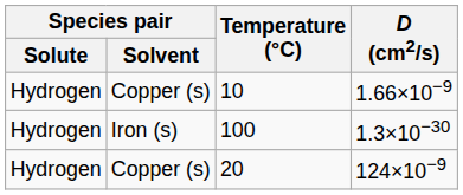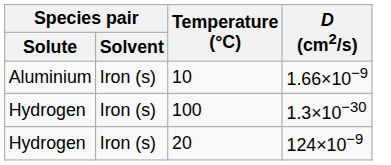 <table class="wikitable sortable">
 <tr>
 <th colspan=2>Species pair</th>
 <th rowspan=2>Temperature <br>(°C)</th>
 <th rowspan=2><em>D</em> <br>(cm<sup>2</sup>/s)</th>
 </tr>
 <tr>
 <th>Solute</th>
 <th>Solvent</th>
 </tr>
 <tr>
-<td>Hydrogen</td>
-<td>Copper (s)</td>
+<td>Aluminium</td>
+<td>Iron (s)</td>
 <td>10</td>
 <td>1.66×10<sup>−9</sup></td>
 </tr>
 <tr>
 <td>Hydrogen</td>
 <td>Iron (s)</td>
 <td>100</td>
 <td>1.3×10<sup>−30</sup></td>
 </tr>
 <tr>
 <td>Hydrogen</td>
-<td>Copper (s)</td>
+<td>Iron (s)</td>
 <td>20</td>
 <td>124×10<sup>−9</sup></td>
 </tr>
 </table>
